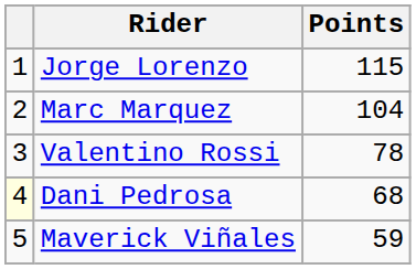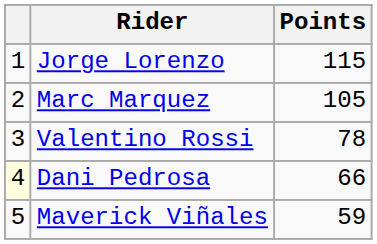 <table class="wikitable" style="font-size: 95%;">
 <tr>
 <th></th>
 <th>Rider</th>
 <th>Points</th>
 </tr>
 <tr>
 <td align=center>1</td>
 <td> <a href='#'>Jorge Lorenzo</a></td>
 <td align=right>115</td>
 </tr>
 <tr>
 <td align=center>2</td>
 <td> <a href='#'>Marc Marquez</a></td>
-<td align=right>104</td>
+<td align=right>105</td>
 </tr>
 <tr>
 <td align=center>3</td>
 <td> <a href='#'>Valentino Rossi</a></td>
 <td align=right>78</td>
 </tr>
 <tr>
 <td align=center style="background: lightyellow;">4</td>
 <td> <a href='#'>Dani Pedrosa</a></td>
-<td align=right>68</td>
+<td align=right>66</td>
 </tr>
 <tr>
 <td align=center>5</td>
 <td> <a href='#'>Maverick Viñales</a></td>
 <td align=right>59</td>
 </tr>
 </table>
